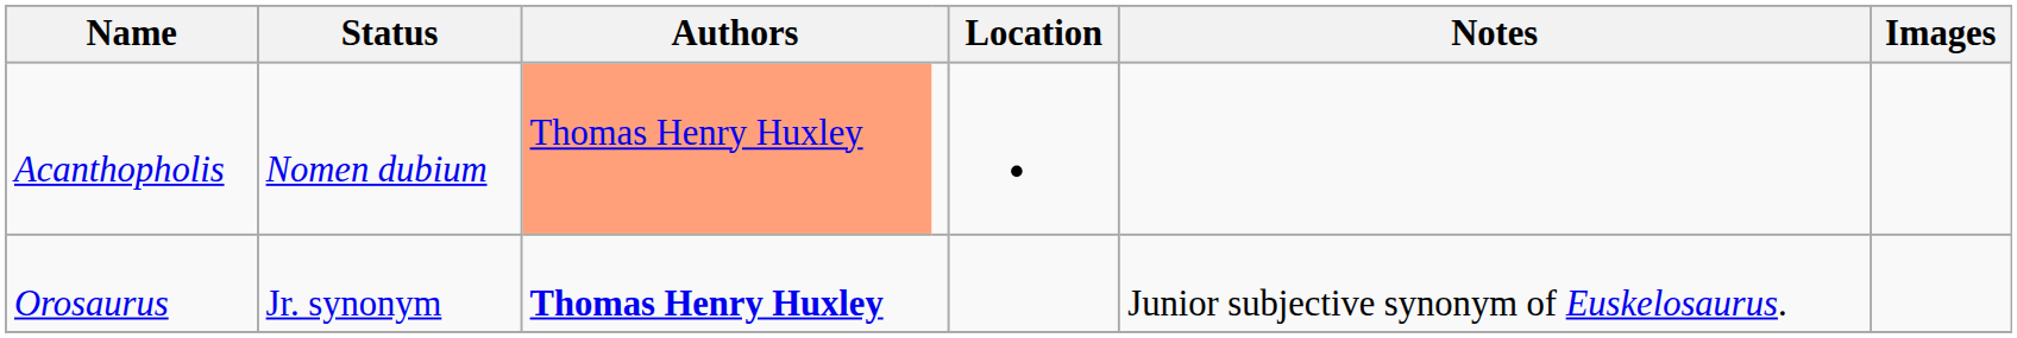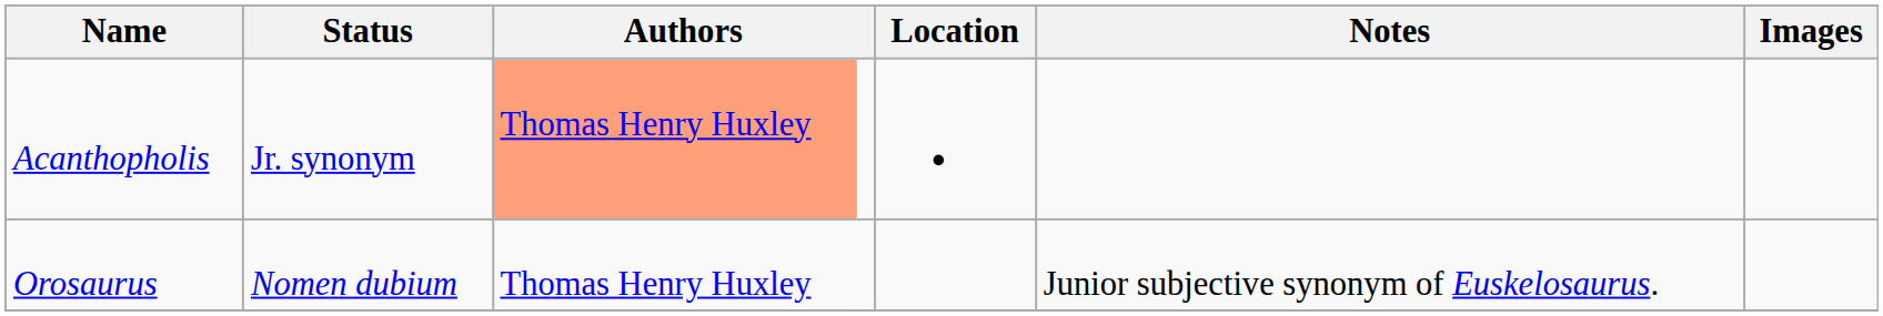 <table class="wikitable sortable" align="center" width="100%">
 <tr>
 <th>Name</th>
 <th>Status</th>
 <th colspan="2">Authors</th>
 <th>Location</th>
 <th>Notes</th>
 <th>Images</th>
 </tr>
 <tr>
 <td><br><em><a href='#'>Acanthopholis</a></em></td>
-<td><br><em><a href='#'>Nomen dubium</a></em></td>
+<td><br><a href='#'>Jr. synonym</a></td>
 <td style="background: lightsalmon; border-right:0px" valign="top"><br><a href='#'>Thomas Henry Huxley</a></td>
 <td style="border-left:0px" valign="top"></td>
 <td><br><ul><li></li></ul></td>
 <td></td>
 <td></td>
 </tr>
 <tr>
 <td><br><em><a href='#'>Orosaurus</a></em></td>
-<td><br><a href='#'>Jr. synonym</a></td>
-<td style="border-right:0px" valign="top"><strong><br><a href='#'>Thomas Henry Huxley</a></strong></td>
+<td><br><em><a href='#'>Nomen dubium</a></em></td>
+<td style="border-right:0px" valign="top"><br><a href='#'>Thomas Henry Huxley</a></td>
 <td style="border-left:0px" valign="top"></td>
 <td></td>
 <td><br>Junior subjective synonym of <em><a href='#'>Euskelosaurus</a></em>.</td>
 <td></td>
 </tr>
 <tr>
 </tr>
 </table>
